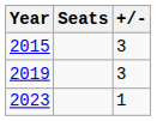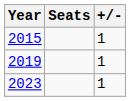 <table class="wikitable">
 <tr>
 <th>Year</th>
 <th>Seats</th>
 <th>+/-</th>
 </tr>
 <tr>
 <td><a href='#'>2015</a></td>
 <td></td>
-<td> 3</td>
+<td> 1</td>
 </tr>
 <tr>
 <td><a href='#'>2019</a></td>
 <td></td>
-<td> 3</td>
+<td> 1</td>
 </tr>
 <tr>
 <td><a href='#'>2023</a></td>
 <td></td>
 <td> 1</td>
 </tr>
 </table>
